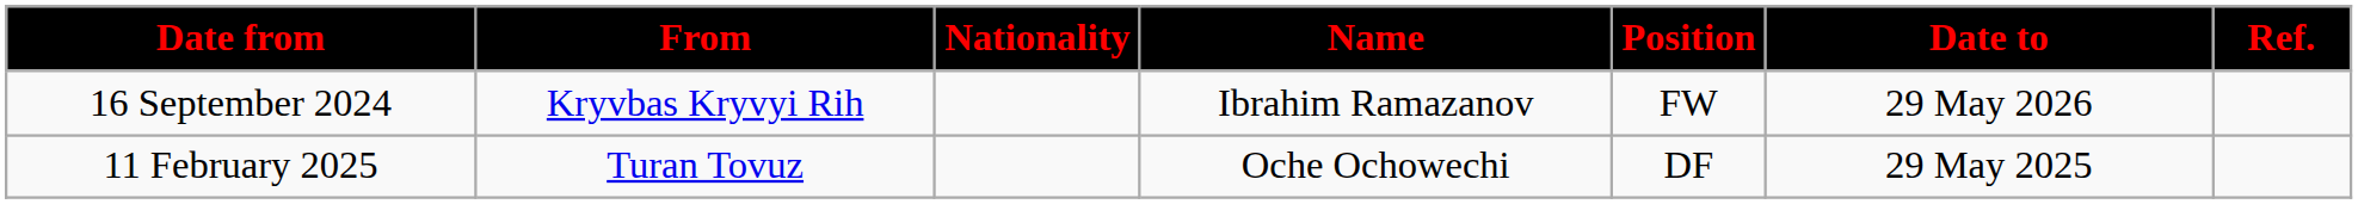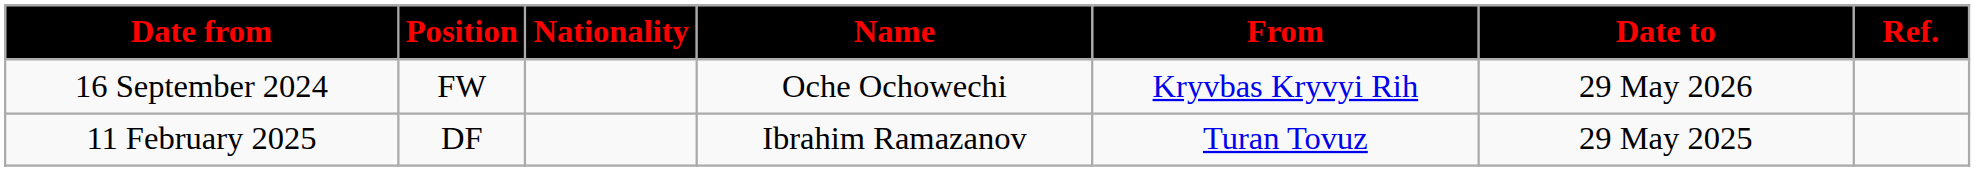 <table class="wikitable" style="text-align:center; font-size:90%; ">
 <tr>
 <th style="background:#000000; color:#FF0000; width:200px;">Date from</th>
-<th style="background:#000000; color:#FF0000; width:200px;">From</th>
+<th style="background:#000000; color:#FF0000; width:50px;">Position</th>
 <th style="background:#000000; color:#FF0000; width:50px;">Nationality</th>
 <th style="background:#000000; color:#FF0000; width:200px;">Name</th>
-<th style="background:#000000; color:#FF0000; width:50px;">Position</th>
+<th style="background:#000000; color:#FF0000; width:200px;">From</th>
 <th style="background:#000000; color:#FF0000; width:200px;">Date to</th>
 <th style="background:#000000; color:#FF0000; width:50px;">Ref.</th>
 </tr>
 <tr>
 <td>16 September 2024</td>
+<td>FW</td>
+<td></td>
+<td>Oche Ochowechi</td>
 <td><a href='#'>Kryvbas Kryvyi Rih</a></td>
-<td></td>
-<td>Ibrahim Ramazanov</td>
-<td>FW</td>
 <td>29 May 2026</td>
 <td></td>
 </tr>
 <tr>
 <td>11 February 2025</td>
+<td>DF</td>
+<td></td>
+<td>Ibrahim Ramazanov</td>
 <td><a href='#'>Turan Tovuz</a></td>
-<td></td>
-<td>Oche Ochowechi</td>
-<td>DF</td>
 <td>29 May 2025</td>
 <td></td>
 </tr>
 </table>
